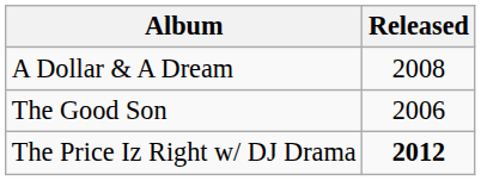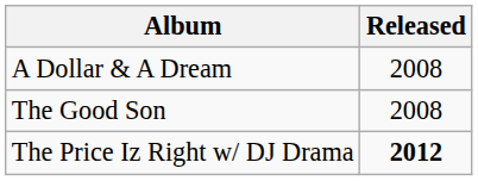 <table class="wikitable">
 <tr>
 <th>Album</th>
 <th>Released</th>
 </tr>
 <tr>
 <td>A Dollar & A Dream</td>
 <td align="center">2008</td>
 </tr>
 <tr>
 <td>The Good Son</td>
-<td align="center">2006</td>
+<td align="center">2008</td>
 </tr>
 <tr>
 <td>The Price Iz Right w/ DJ Drama</td>
 <td align="center"><strong>2012</strong></td>
 </tr>
 </table>
